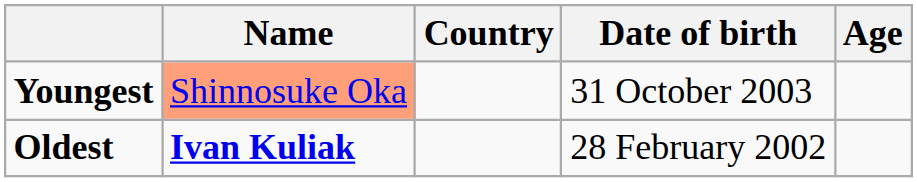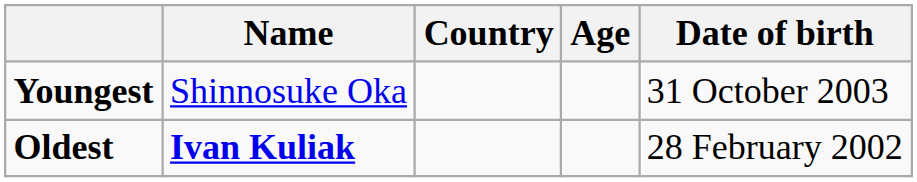 <table class="wikitable">
 <tr>
 <th></th>
 <th><strong>Name</strong></th>
 <th><strong>Country</strong></th>
+<th><strong>Age</strong></th>
 <th><strong>Date of birth</strong></th>
-<th><strong>Age</strong></th>
 </tr>
 <tr>
 <td><strong>Youngest</strong></td>
-<td style="background: lightsalmon;"><a href='#'>Shinnosuke Oka</a></td>
+<td><a href='#'>Shinnosuke Oka</a></td>
+<td></td>
 <td></td>
 <td>31 October 2003</td>
-<td></td>
 </tr>
 <tr>
 <td><strong>Oldest</strong></td>
 <td><strong><a href='#'>Ivan Kuliak</a></strong></td>
 <td></td>
+<td></td>
 <td>28 February 2002</td>
-<td></td>
 </tr>
 </table>
